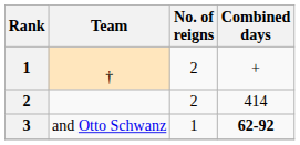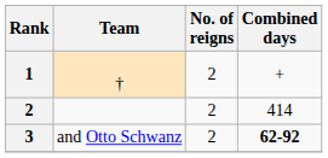 <table class="wikitable sortable" style="text-align: center">
 <tr>
 <th>Rank</th>
 <th>Team</th>
 <th>No. of<br>reigns</th>
 <th>Combined<br>days</th>
 </tr>
 <tr>
 <th>1</th>
 <td style="background:#ffe6bd;"><br> †</td>
 <td>2</td>
 <td>+</td>
 </tr>
 <tr>
 <th>2</th>
 <td><br></td>
 <td>2</td>
 <td>414</td>
 </tr>
 <tr>
 <th>3</th>
 <td> and <a href='#'>Otto Schwanz</a></td>
-<td>1</td>
+<td>2</td>
 <td><strong>62-92</strong></td>
 </tr>
 <tr>
 </tr>
 </table>
